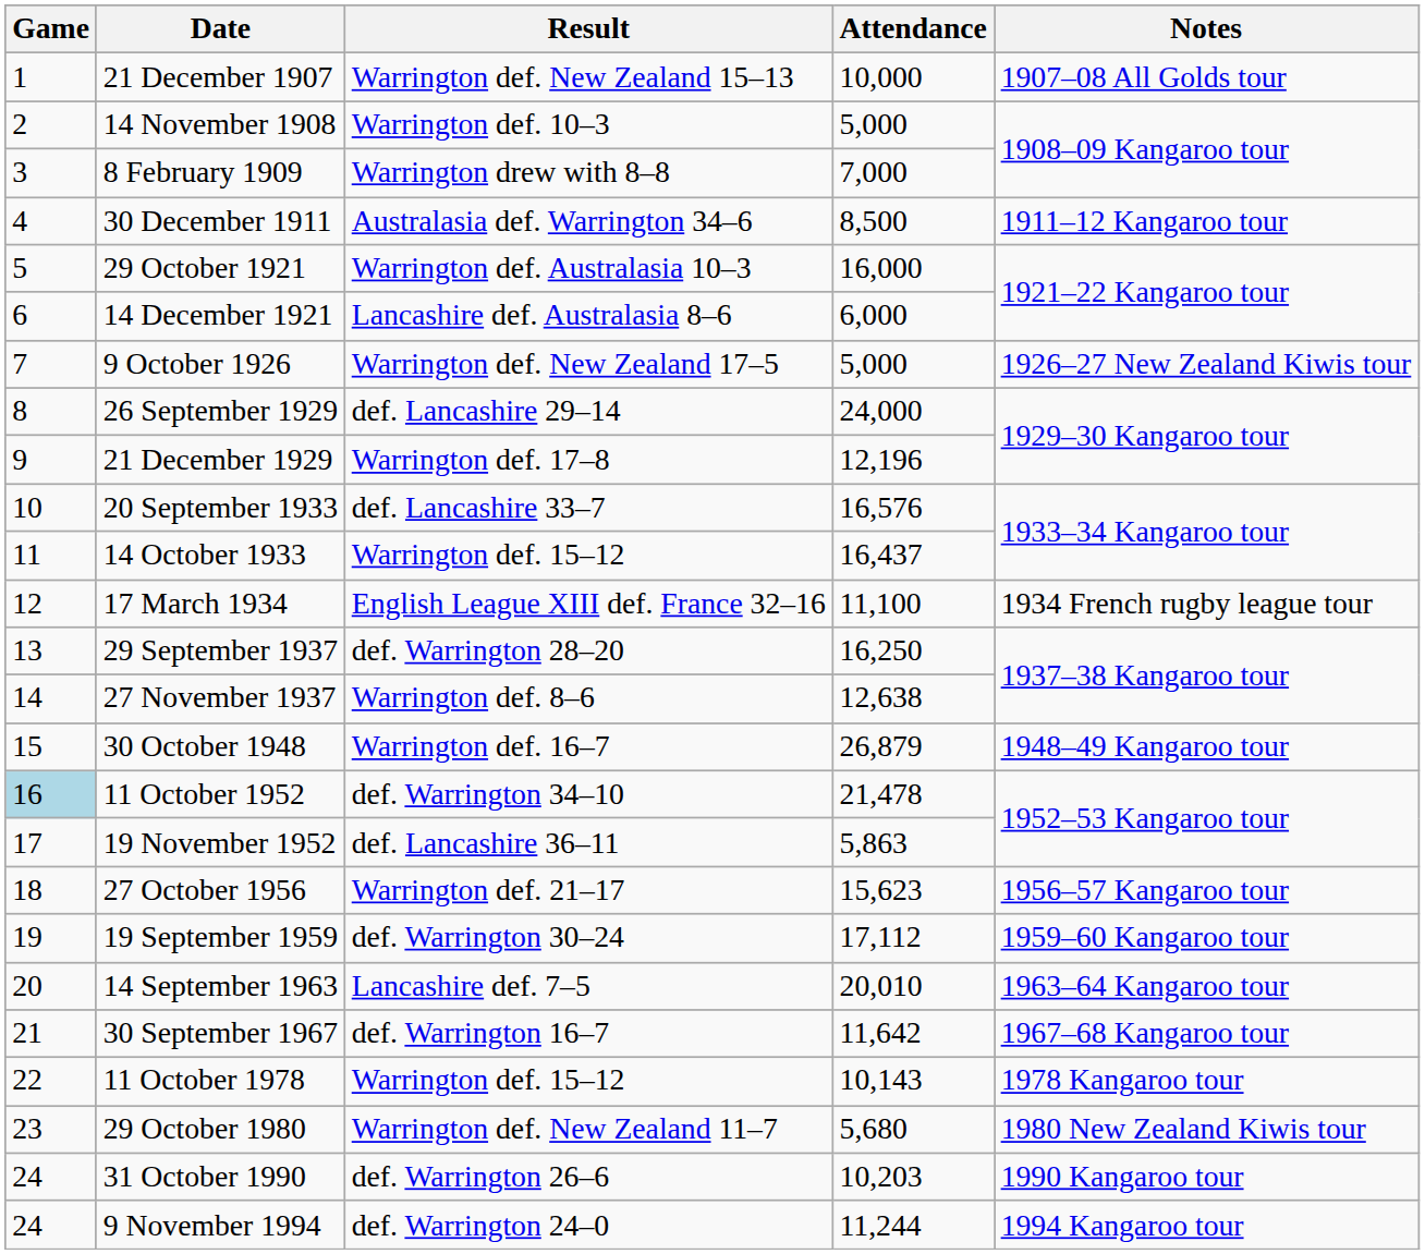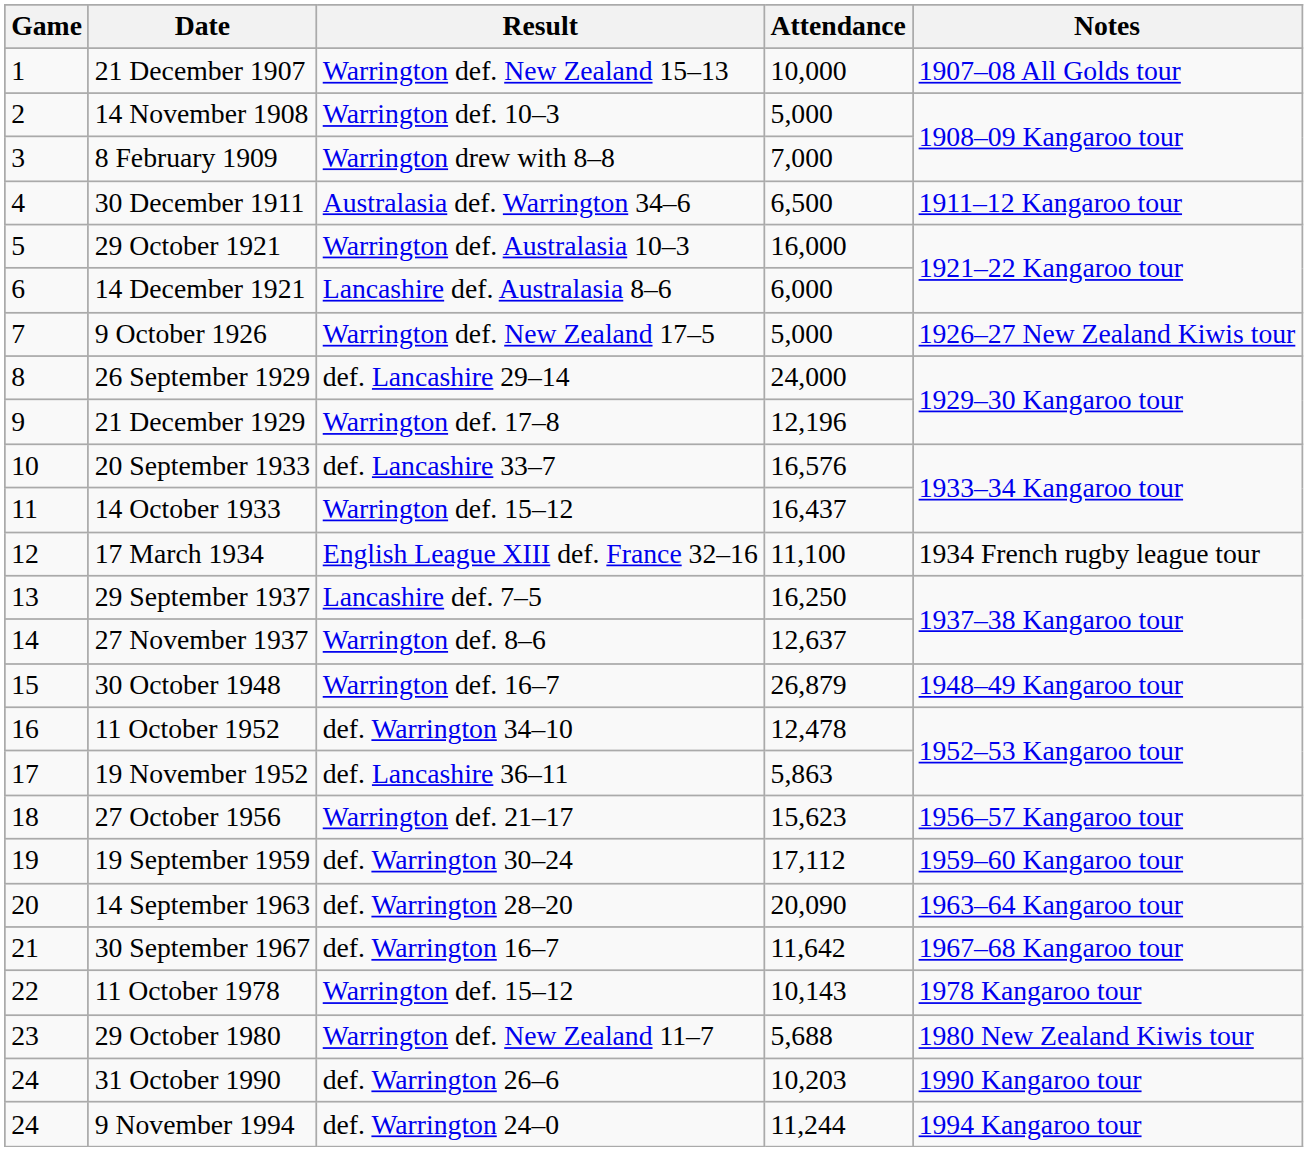 <table class="wikitable">
 <tr>
 <th>Game</th>
 <th>Date</th>
 <th>Result</th>
 <th>Attendance</th>
 <th>Notes</th>
 </tr>
 <tr>
 <td>1</td>
 <td>21 December 1907</td>
 <td> <a href='#'>Warrington</a> def.  <a href='#'>New Zealand</a> 15–13</td>
 <td>10,000</td>
 <td><a href='#'>1907–08 All Golds tour</a></td>
 </tr>
 <tr>
 <td>2</td>
 <td>14 November 1908</td>
 <td> <a href='#'>Warrington</a> def.   10–3</td>
 <td>5,000</td>
 <td rowspan=2><a href='#'>1908–09 Kangaroo tour</a></td>
 </tr>
 <tr>
 <td>3</td>
 <td>8 February 1909</td>
 <td> <a href='#'>Warrington</a> drew with   8–8</td>
 <td>7,000</td>
 </tr>
 <tr>
 <td>4</td>
 <td>30 December 1911</td>
 <td> <a href='#'>Australasia</a> def.  <a href='#'>Warrington</a> 34–6</td>
-<td>8,500</td>
+<td>6,500</td>
 <td><a href='#'>1911–12 Kangaroo tour</a></td>
 </tr>
 <tr>
 <td>5</td>
 <td>29 October 1921</td>
 <td> <a href='#'>Warrington</a> def.  <a href='#'>Australasia</a> 10–3</td>
 <td>16,000</td>
 <td rowspan=2><a href='#'>1921–22 Kangaroo tour</a></td>
 </tr>
 <tr>
 <td>6</td>
 <td>14 December 1921</td>
 <td> <a href='#'>Lancashire</a> def.  <a href='#'>Australasia</a> 8–6</td>
 <td>6,000</td>
 </tr>
 <tr>
 <td>7</td>
 <td>9 October 1926</td>
 <td> <a href='#'>Warrington</a> def.  <a href='#'>New Zealand</a> 17–5</td>
 <td>5,000</td>
 <td><a href='#'>1926–27 New Zealand Kiwis tour</a></td>
 </tr>
 <tr>
 <td>8</td>
 <td>26 September 1929</td>
 <td>  def.  <a href='#'>Lancashire</a> 29–14</td>
 <td>24,000</td>
 <td rowspan=2><a href='#'>1929–30 Kangaroo tour</a></td>
 </tr>
 <tr>
 <td>9</td>
 <td>21 December 1929</td>
 <td> <a href='#'>Warrington</a> def.   17–8</td>
 <td>12,196</td>
 </tr>
 <tr>
 <td>10</td>
 <td>20 September 1933</td>
 <td>  def.  <a href='#'>Lancashire</a> 33–7</td>
 <td>16,576</td>
 <td rowspan=2><a href='#'>1933–34 Kangaroo tour</a></td>
 </tr>
 <tr>
 <td>11</td>
 <td>14 October 1933</td>
 <td> <a href='#'>Warrington</a> def.   15–12</td>
 <td>16,437</td>
 </tr>
 <tr>
 <td>12</td>
 <td>17 March 1934</td>
 <td> <a href='#'>English League XIII</a> def.  <a href='#'>France</a> 32–16</td>
 <td>11,100</td>
 <td>1934 French rugby league tour</td>
 </tr>
 <tr>
 <td>13</td>
 <td>29 September 1937</td>
-<td>  def.  <a href='#'>Warrington</a> 28–20</td>
+<td> <a href='#'>Lancashire</a> def.   7–5</td>
 <td>16,250</td>
 <td rowspan=2><a href='#'>1937–38 Kangaroo tour</a></td>
 </tr>
 <tr>
 <td>14</td>
 <td>27 November 1937</td>
 <td> <a href='#'>Warrington</a> def.   8–6</td>
-<td>12,638</td>
+<td>12,637</td>
 </tr>
 <tr>
 <td>15</td>
 <td>30 October 1948</td>
 <td> <a href='#'>Warrington</a> def.   16–7</td>
 <td>26,879</td>
 <td><a href='#'>1948–49 Kangaroo tour</a></td>
 </tr>
 <tr>
-<td style="background: lightblue;">16</td>
+<td>16</td>
 <td>11 October 1952</td>
 <td>  def.  <a href='#'>Warrington</a> 34–10</td>
-<td>21,478</td>
+<td>12,478</td>
 <td rowspan=2><a href='#'>1952–53 Kangaroo tour</a></td>
 </tr>
 <tr>
 <td>17</td>
 <td>19 November 1952</td>
 <td>  def.  <a href='#'>Lancashire</a> 36–11</td>
 <td>5,863</td>
 </tr>
 <tr>
 <td>18</td>
 <td>27 October 1956</td>
 <td> <a href='#'>Warrington</a> def.   21–17</td>
 <td>15,623</td>
 <td><a href='#'>1956–57 Kangaroo tour</a></td>
 </tr>
 <tr>
 <td>19</td>
 <td>19 September 1959</td>
 <td>  def.  <a href='#'>Warrington</a> 30–24</td>
 <td>17,112</td>
 <td><a href='#'>1959–60 Kangaroo tour</a></td>
 </tr>
 <tr>
 <td>20</td>
 <td>14 September 1963</td>
-<td> <a href='#'>Lancashire</a> def.   7–5</td>
-<td>20,010</td>
+<td>  def.  <a href='#'>Warrington</a> 28–20</td>
+<td>20,090</td>
 <td><a href='#'>1963–64 Kangaroo tour</a></td>
 </tr>
 <tr>
 <td>21</td>
 <td>30 September 1967</td>
 <td>  def.  <a href='#'>Warrington</a> 16–7</td>
 <td>11,642</td>
 <td><a href='#'>1967–68 Kangaroo tour</a></td>
 </tr>
 <tr>
 <td>22</td>
 <td>11 October 1978</td>
 <td> <a href='#'>Warrington</a> def.   15–12</td>
 <td>10,143</td>
 <td><a href='#'>1978 Kangaroo tour</a></td>
 </tr>
 <tr>
 <td>23</td>
 <td>29 October 1980</td>
 <td> <a href='#'>Warrington</a> def.  <a href='#'>New Zealand</a> 11–7</td>
-<td>5,680</td>
+<td>5,688</td>
 <td><a href='#'>1980 New Zealand Kiwis tour</a></td>
 </tr>
 <tr>
 <td>24</td>
 <td>31 October 1990</td>
 <td>  def.  <a href='#'>Warrington</a> 26–6</td>
 <td>10,203</td>
 <td><a href='#'>1990 Kangaroo tour</a></td>
 </tr>
 <tr>
 <td>24</td>
 <td>9 November 1994</td>
 <td>  def.  <a href='#'>Warrington</a> 24–0</td>
 <td>11,244</td>
 <td><a href='#'>1994 Kangaroo tour</a></td>
 </tr>
 </table>
